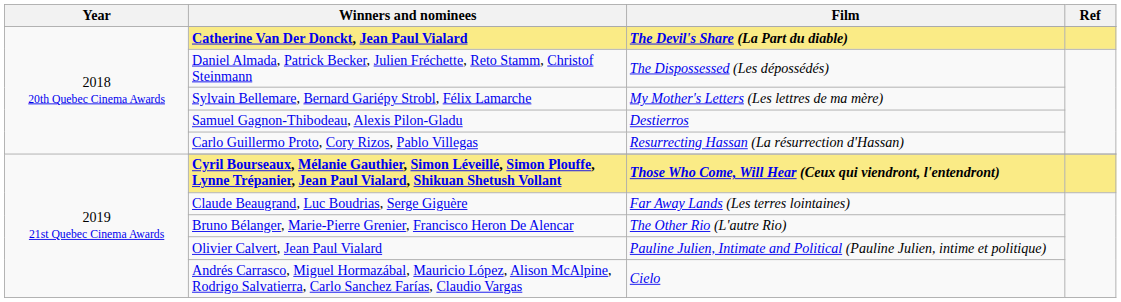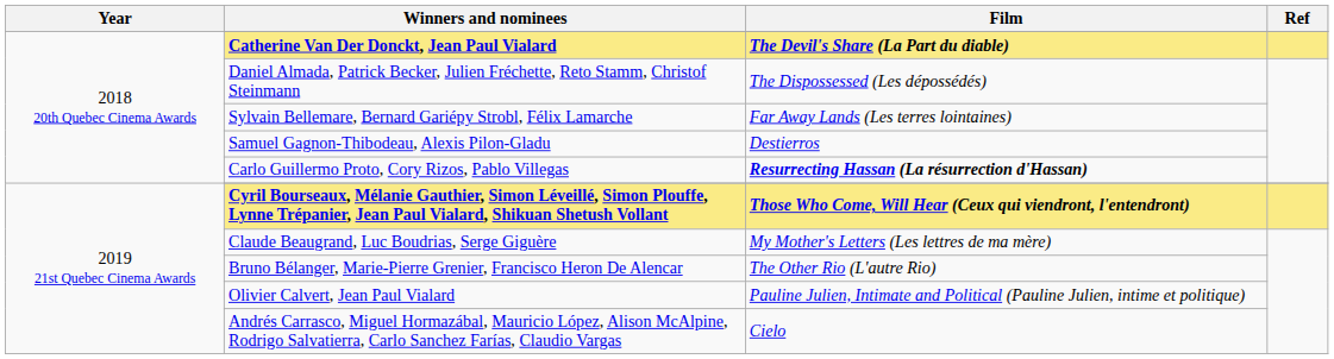 <table class="wikitable" style="width:100%;">
 <tr style="background:#bebebe;">
 <th style="width:8%;">Year</th>
 <th style="width:19%;">Winners and nominees</th>
 <th style="width:19%;">Film</th>
 <th style="width:2%;">Ref</th>
 </tr>
 <tr>
 <td rowspan="6" align="center">2018 <br> <small><a href='#'>20th Quebec Cinema Awards</a></small></td>
 </tr>
 <tr style="background:#FAEB86">
 <td><strong><a href='#'>Catherine Van Der Donckt</a>, <a href='#'>Jean Paul Vialard</a></strong></td>
 <td><strong><em><a href='#'>The Devil's Share</a> (La Part du diable)</em></strong></td>
 <td></td>
 </tr>
 <tr>
 <td><a href='#'>Daniel Almada</a>, <a href='#'>Patrick Becker</a>, <a href='#'>Julien Fréchette</a>, <a href='#'>Reto Stamm</a>, <a href='#'>Christof Steinmann</a></td>
 <td><em><a href='#'>The Dispossessed</a> (Les dépossédés)</em></td>
 <td rowspan=4></td>
 </tr>
 <tr>
 <td><a href='#'>Sylvain Bellemare</a>, <a href='#'>Bernard Gariépy Strobl</a>, <a href='#'>Félix Lamarche</a></td>
-<td><em><a href='#'>My Mother's Letters</a> (Les lettres de ma mère)</em></td>
+<td><em><a href='#'>Far Away Lands</a> (Les terres lointaines)</em></td>
 </tr>
 <tr>
 <td><a href='#'>Samuel Gagnon-Thibodeau</a>, <a href='#'>Alexis Pilon-Gladu</a></td>
 <td><em><a href='#'>Destierros</a></em></td>
 </tr>
 <tr>
 <td><a href='#'>Carlo Guillermo Proto</a>, <a href='#'>Cory Rizos</a>, <a href='#'>Pablo Villegas</a></td>
-<td><em><a href='#'>Resurrecting Hassan</a> (La résurrection d'Hassan)</em></td>
+<td><strong><em><a href='#'>Resurrecting Hassan</a> (La résurrection d'Hassan)</em></strong></td>
 </tr>
 <tr>
 <td rowspan="6" align="center">2019 <br> <small><a href='#'>21st Quebec Cinema Awards</a></small></td>
 </tr>
 <tr style="background:#FAEB86">
 <td><strong><a href='#'>Cyril Bourseaux</a>, <a href='#'>Mélanie Gauthier</a>, <a href='#'>Simon Léveillé</a>, <a href='#'>Simon Plouffe</a>, <a href='#'>Lynne Trépanier</a>, <a href='#'>Jean Paul Vialard</a>, <a href='#'>Shikuan Shetush Vollant</a></strong></td>
 <td><strong><em><a href='#'>Those Who Come, Will Hear</a> (Ceux qui viendront, l'entendront)</em></strong></td>
 <td></td>
 </tr>
 <tr>
 <td><a href='#'>Claude Beaugrand</a>, <a href='#'>Luc Boudrias</a>, <a href='#'>Serge Giguère</a></td>
-<td><em><a href='#'>Far Away Lands</a> (Les terres lointaines)</em></td>
+<td><em><a href='#'>My Mother's Letters</a> (Les lettres de ma mère)</em></td>
 <td rowspan=4></td>
 </tr>
 <tr>
 <td><a href='#'>Bruno Bélanger</a>, <a href='#'>Marie-Pierre Grenier</a>, <a href='#'>Francisco Heron De Alencar</a></td>
 <td><em><a href='#'>The Other Rio</a> (L'autre Rio)</em></td>
 </tr>
 <tr>
 <td><a href='#'>Olivier Calvert</a>, <a href='#'>Jean Paul Vialard</a></td>
 <td><em><a href='#'>Pauline Julien, Intimate and Political</a> (Pauline Julien, intime et politique)</em></td>
 </tr>
 <tr>
 <td><a href='#'>Andrés Carrasco</a>, <a href='#'>Miguel Hormazábal</a>, <a href='#'>Mauricio López</a>, <a href='#'>Alison McAlpine</a>, <a href='#'>Rodrigo Salvatierra</a>, <a href='#'>Carlo Sanchez Farías</a>, <a href='#'>Claudio Vargas</a></td>
 <td><em><a href='#'>Cielo</a></em></td>
 </tr>
 </table>
